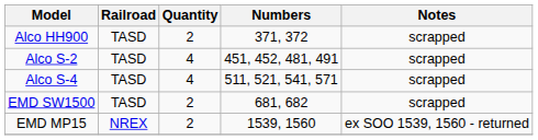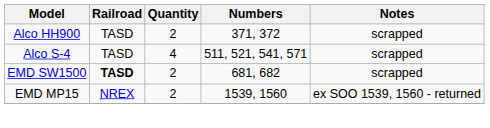 <table class="wikitable">
 <tr>
 <th>Model</th>
 <th>Railroad</th>
 <th>Quantity</th>
 <th>Numbers</th>
 <th>Notes</th>
 </tr>
 <tr style=text-align:center>
 <td><a href='#'>Alco HH900</a></td>
 <td Terminal Railway Alabama State Docks>TASD</td>
 <td>2</td>
 <td>371, 372</td>
 <td>scrapped</td>
 </tr>
 <tr style=text-align:center>
-<td><a href='#'>Alco S-2</a></td>
-<td Terminal Railway Alabama State Docks>TASD</td>
-<td>4</td>
-<td>451, 452, 481, 491</td>
-<td>scrapped</td>
-</tr>
-<tr style=text-align:center>
 <td><a href='#'>Alco S-4</a></td>
 <td Terminal Railway Alabama State Docks>TASD</td>
 <td>4</td>
 <td>511, 521, 541, 571</td>
 <td>scrapped</td>
 </tr>
 <tr style=text-align:center>
 <td><a href='#'>EMD SW1500</a></td>
-<td Terminal Railway Alabama State Docks>TASD</td>
+<td Terminal Railway Alabama State Docks><strong>TASD</strong></td>
 <td>2</td>
 <td>681, 682</td>
 <td>scrapped</td>
 </tr>
 <tr style=text-align:center>
 <td>EMD MP15</td>
 <td><a href='#'>NREX</a></td>
 <td>2</td>
 <td>1539, 1560</td>
 <td>ex SOO 1539, 1560 - returned</td>
 </tr>
 <tr style=text-align:center>
 </tr>
 </table>
